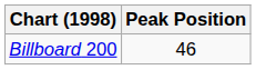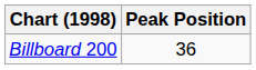 <table class="wikitable">
 <tr>
 <th align="center">Chart (1998)</th>
 <th align="center">Peak Position</th>
 </tr>
 <tr>
 <td><a href='#'><em>Billboard</em> 200</a></td>
-<td align="center">46</td>
+<td align="center">36</td>
 </tr>
 </table>
